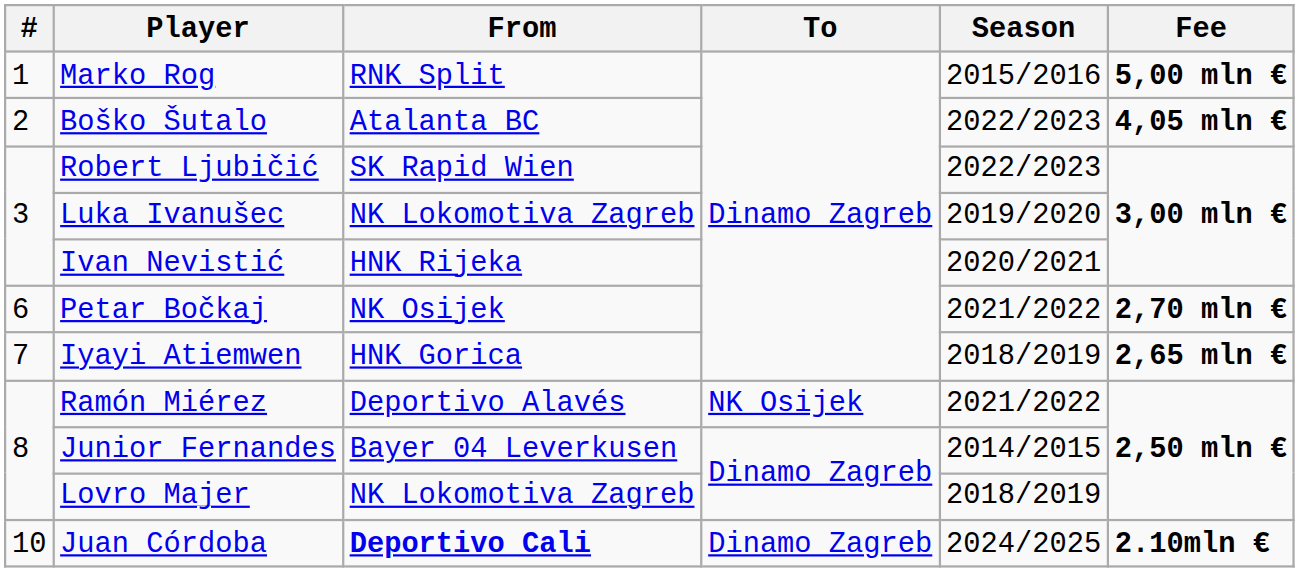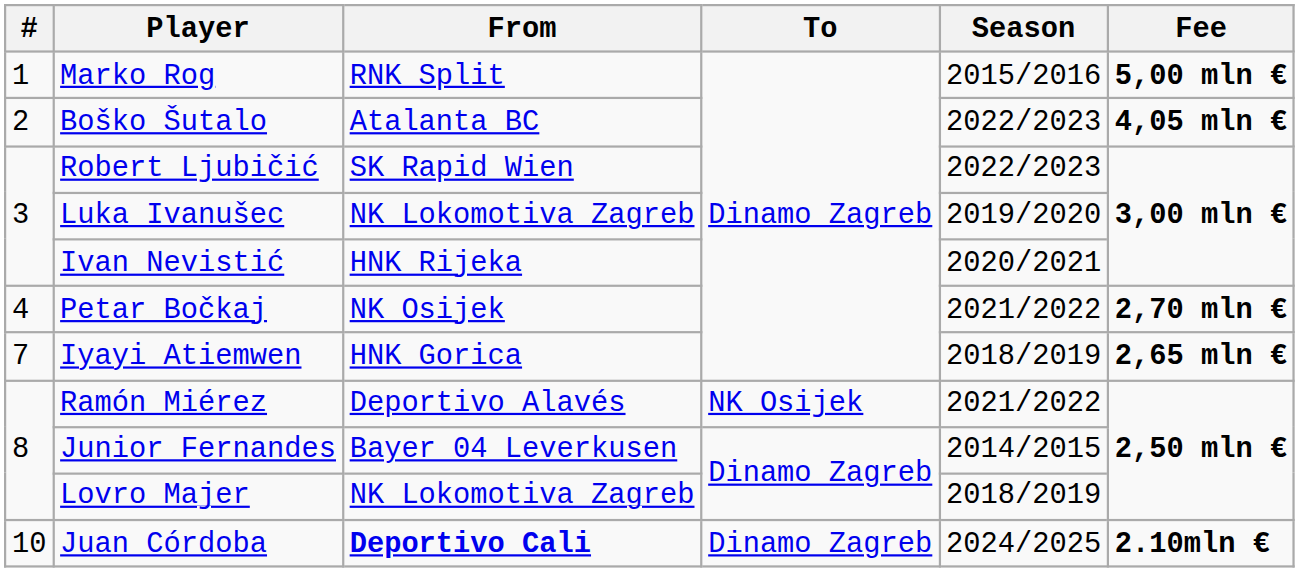 <table class="wikitable" style="text-align:left">
 <tr>
 <th>#</th>
 <th>Player</th>
 <th>From</th>
 <th>To</th>
 <th>Season</th>
 <th>Fee</th>
 </tr>
 <tr>
 <td>1</td>
 <td> <a href='#'>Marko Rog</a></td>
 <td><a href='#'>RNK Split</a></td>
 <td rowspan="7"><a href='#'>Dinamo Zagreb</a></td>
 <td>2015/2016</td>
 <td><strong>5,00 mln €</strong></td>
 </tr>
 <tr>
 <td>2</td>
 <td> <a href='#'>Boško Šutalo</a></td>
 <td> <a href='#'>Atalanta BC</a></td>
 <td>2022/2023</td>
 <td><strong>4,05 mln €</strong></td>
 </tr>
 <tr>
 <td rowspan="3">3</td>
 <td>  <a href='#'>Robert Ljubičić</a></td>
 <td> <a href='#'>SK Rapid Wien</a></td>
 <td>2022/2023</td>
 <td rowspan="3"><strong>3,00 mln €</strong></td>
 </tr>
 <tr>
 <td> <a href='#'>Luka Ivanušec</a></td>
 <td><a href='#'>NK Lokomotiva Zagreb</a></td>
 <td>2019/2020</td>
 </tr>
 <tr>
 <td> <a href='#'>Ivan Nevistić</a></td>
 <td><a href='#'>HNK Rijeka</a></td>
 <td>2020/2021</td>
 </tr>
 <tr>
-<td>6</td>
+<td>4</td>
 <td> <a href='#'>Petar Bočkaj</a></td>
 <td><a href='#'>NK Osijek</a></td>
 <td>2021/2022</td>
 <td><strong>2,70 mln €</strong></td>
 </tr>
 <tr>
 <td>7</td>
 <td> <a href='#'>Iyayi Atiemwen</a></td>
 <td><a href='#'>HNK Gorica</a></td>
 <td>2018/2019</td>
 <td><strong>2,65 mln €</strong></td>
 </tr>
 <tr>
 <td rowspan="3">8</td>
 <td> <a href='#'>Ramón Miérez</a></td>
 <td> <a href='#'>Deportivo Alavés</a></td>
 <td><a href='#'>NK Osijek</a></td>
 <td>2021/2022</td>
 <td rowspan="3"><strong>2,50 mln €</strong></td>
 </tr>
 <tr>
 <td>  <a href='#'>Junior Fernandes</a></td>
 <td> <a href='#'>Bayer 04 Leverkusen</a></td>
 <td rowspan="2"><a href='#'>Dinamo Zagreb</a></td>
 <td>2014/2015</td>
 </tr>
 <tr>
 <td> <a href='#'>Lovro Majer</a></td>
 <td><a href='#'>NK Lokomotiva Zagreb</a></td>
 <td>2018/2019</td>
 </tr>
 <tr>
 <td>10</td>
 <td> <a href='#'>Juan Córdoba</a></td>
 <td><strong> <a href='#'>Deportivo Cali</a></strong></td>
 <td rowspan="7"><a href='#'>Dinamo Zagreb</a></td>
 <td>2024/2025</td>
 <td><strong>2.10mln €</strong></td>
 </tr>
 </table>
